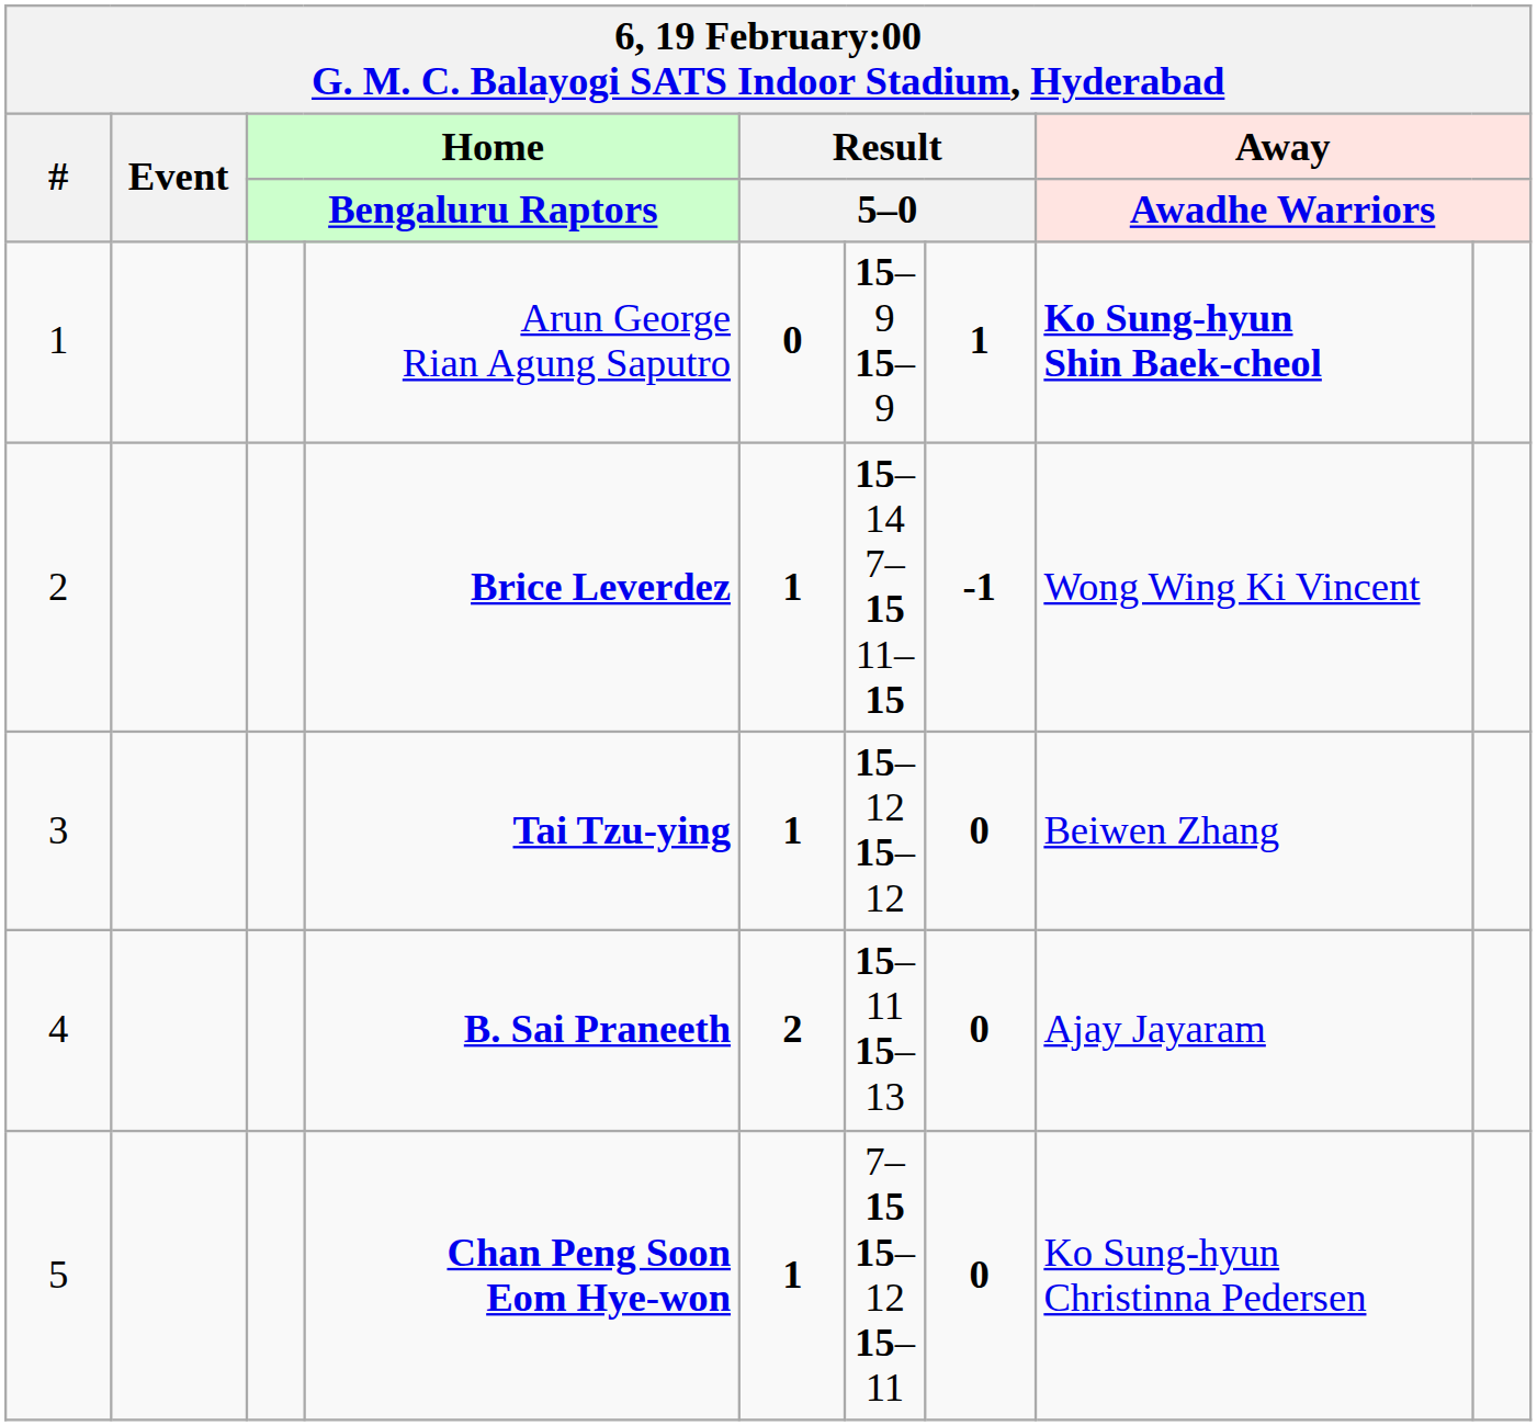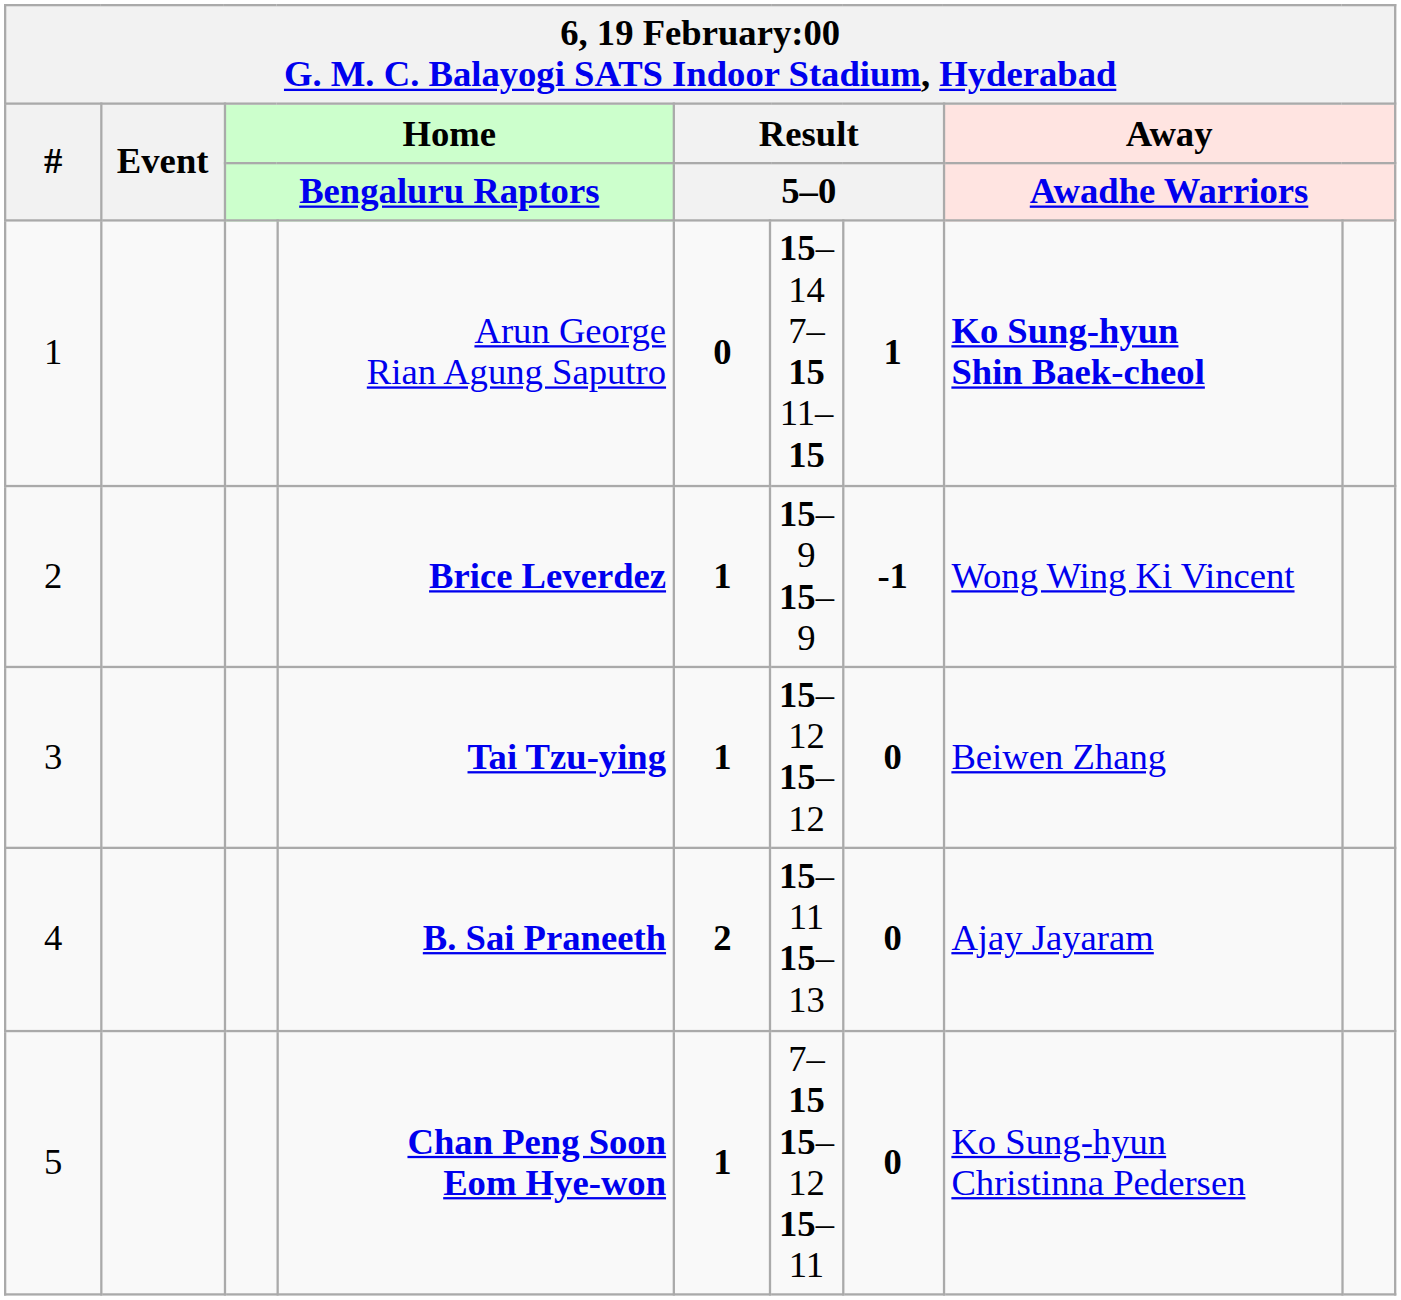 <table class="wikitable">
 <tr>
 <th colspan="9">6, 19 February:00<br><a href='#'>G. M. C. Balayogi SATS Indoor Stadium</a>, <a href='#'>Hyderabad</a></th>
 </tr>
 <tr>
 <th rowspan="2" width="50">#</th>
 <th rowspan="2" width="50">Event</th>
 <th colspan="2" width="250" style="background-color:#ccffcc">Home</th>
 <th colspan="3" width="150">Result</th>
 <th colspan="2" width="250" style="background-color:#ffe4e1">Away</th>
 </tr>
 <tr>
 <th colspan="2" style="background-color:#ccffcc"><a href='#'>Bengaluru Raptors</a></th>
 <th colspan="3">5–0</th>
 <th colspan="2" style="background-color:#ffe4e1"><a href='#'>Awadhe Warriors</a></th>
 </tr>
 <tr>
 <td align="center">1</td>
 <td align="center"></td>
 <td align="center" width="25"></td>
 <td align="right" width="225"><a href='#'>Arun George</a> <br><a href='#'>Rian Agung Saputro</a> </td>
 <td align="center" width="50"><strong>0</strong></td>
-<td align="center"><strong>15</strong>–9<br><strong>15</strong>–9</td>
+<td align="center"><strong>15</strong>–14<br>7–<strong>15</strong><br>11–<strong>15</strong></td>
 <td align="center" width="50"><strong>1</strong></td>
 <td align="left" width="225"><strong> <a href='#'>Ko Sung-hyun</a><br> <a href='#'>Shin Baek-cheol</a></strong></td>
 <td align="center" width="25"></td>
 </tr>
 <tr>
 <td align="center">2</td>
 <td align="center"></td>
 <td align="center"></td>
 <td align="right"><strong><a href='#'>Brice Leverdez</a> </strong></td>
 <td align="center"><strong>1</strong></td>
-<td align="center"><strong>15</strong>–14<br>7–<strong>15</strong><br>11–<strong>15</strong></td>
+<td align="center"><strong>15</strong>–9<br><strong>15</strong>–9</td>
 <td align="center"><strong>-1</strong></td>
 <td align="left"> <a href='#'>Wong Wing Ki Vincent</a></td>
 <td align="center"></td>
 </tr>
 <tr>
 <td align="center">3</td>
 <td align="center"></td>
 <td align="center"></td>
 <td align="right"><strong><a href='#'>Tai Tzu-ying</a> </strong></td>
 <td align="center"><strong>1</strong></td>
 <td align="center"><strong>15</strong>–12<br><strong>15</strong>–12</td>
 <td align="center"><strong>0</strong></td>
 <td align="left"> <a href='#'>Beiwen Zhang</a></td>
 <td align="center"></td>
 </tr>
 <tr>
 <td align="center">4</td>
 <td align="center"></td>
 <td align="center"></td>
 <td align="right"><strong><a href='#'>B. Sai Praneeth</a> </strong></td>
 <td align="center"><strong>2</strong></td>
 <td align="center"><strong>15</strong>–11<br><strong>15</strong>–13</td>
 <td align="center"><strong>0</strong></td>
 <td align="left"> <a href='#'>Ajay Jayaram</a></td>
 <td align="center"></td>
 </tr>
 <tr>
 <td align="center">5</td>
 <td align="center"></td>
 <td align="center"></td>
 <td align="right"><strong> <a href='#'>Chan Peng Soon</a><br> <a href='#'>Eom Hye-won</a></strong></td>
 <td align="center"><strong>1</strong></td>
 <td align="center">7–<strong>15</strong><br><strong>15</strong>–12<br><strong>15</strong>–11</td>
 <td align="center"><strong>0</strong></td>
 <td align="left"> <a href='#'>Ko Sung-hyun</a><br> <a href='#'>Christinna Pedersen</a></td>
 <td align="center"></td>
 </tr>
 </table>
